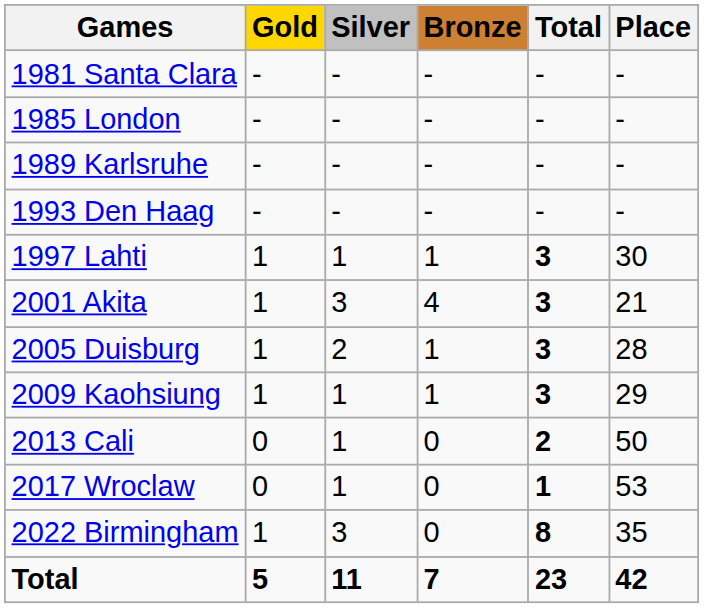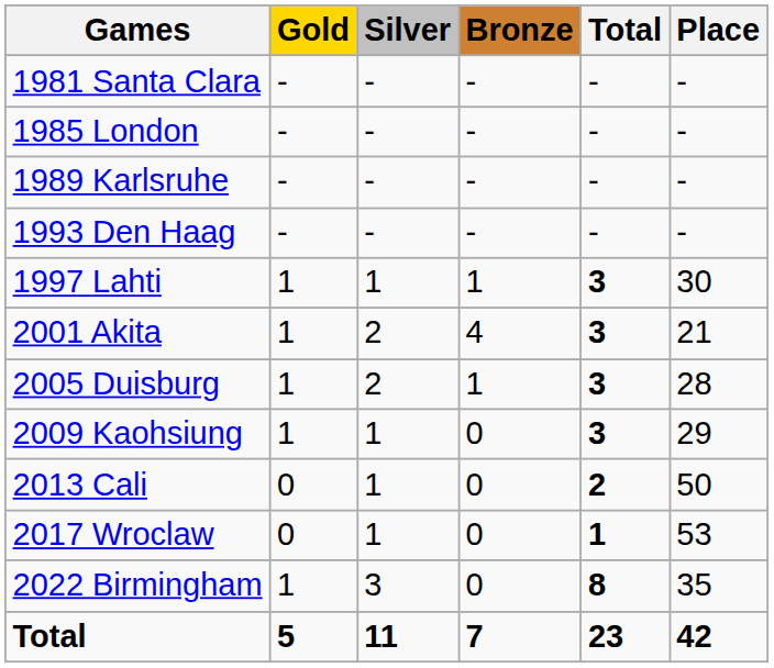 <table class="wikitable">
 <tr>
 <th>Games</th>
 <td bgcolor= gold align=center><strong>Gold</strong></td>
 <td bgcolor= silver align=center><strong>Silver</strong></td>
 <td bgcolor= #CD7F32 align=center><strong>Bronze</strong></td>
 <th>Total</th>
 <th>Place</th>
 </tr>
 <tr>
 <td><a href='#'>1981 Santa Clara</a></td>
 <td>-</td>
 <td>-</td>
 <td>-</td>
 <td>-</td>
 <td>-</td>
 </tr>
 <tr>
 <td><a href='#'>1985 London</a></td>
 <td>-</td>
 <td>-</td>
 <td>-</td>
 <td>-</td>
 <td>-</td>
 </tr>
 <tr>
 <td><a href='#'>1989 Karlsruhe</a></td>
 <td>-</td>
 <td>-</td>
 <td>-</td>
 <td>-</td>
 <td>-</td>
 </tr>
 <tr>
 <td><a href='#'>1993 Den Haag</a></td>
 <td>-</td>
 <td>-</td>
 <td>-</td>
 <td>-</td>
 <td>-</td>
 </tr>
 <tr>
 <td><a href='#'>1997 Lahti</a></td>
 <td>1</td>
 <td>1</td>
 <td>1</td>
 <td><strong>3</strong></td>
 <td>30</td>
 </tr>
 <tr>
 <td><a href='#'>2001 Akita</a></td>
 <td>1</td>
-<td>3</td>
+<td>2</td>
 <td>4</td>
 <td><strong>3</strong></td>
 <td>21</td>
 </tr>
 <tr>
 <td><a href='#'>2005 Duisburg</a></td>
 <td>1</td>
 <td>2</td>
 <td>1</td>
 <td><strong>3</strong></td>
 <td>28</td>
 </tr>
 <tr>
 <td><a href='#'>2009 Kaohsiung</a></td>
 <td>1</td>
 <td>1</td>
-<td>1</td>
+<td>0</td>
 <td><strong>3</strong></td>
 <td>29</td>
 </tr>
 <tr>
 <td><a href='#'>2013 Cali</a></td>
 <td>0</td>
 <td>1</td>
 <td>0</td>
 <td><strong>2</strong></td>
 <td>50</td>
 </tr>
 <tr>
 <td><a href='#'>2017 Wroclaw</a></td>
 <td>0</td>
 <td>1</td>
 <td>0</td>
 <td><strong>1</strong></td>
 <td>53</td>
 </tr>
 <tr>
 <td><a href='#'>2022 Birmingham</a></td>
 <td>1</td>
 <td>3</td>
 <td>0</td>
 <td><strong>8</strong></td>
 <td>35</td>
 </tr>
 <tr>
 <td><strong>Total</strong></td>
 <td><strong>5</strong></td>
 <td><strong>11</strong></td>
 <td><strong>7</strong></td>
 <td><strong>23</strong></td>
 <td><strong>42</strong></td>
 </tr>
 </table>
